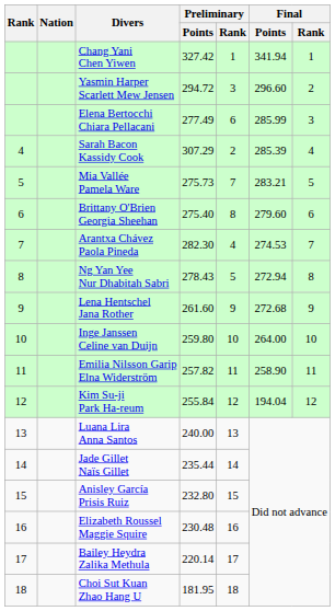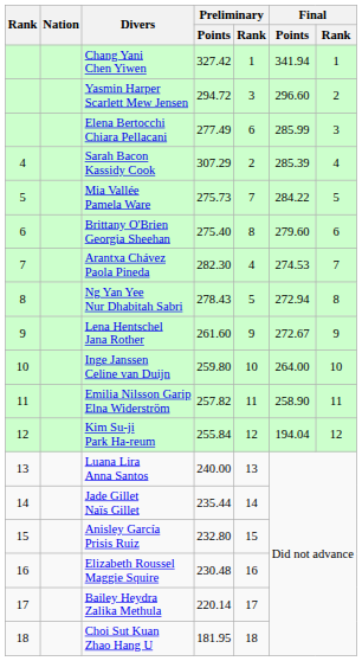 <table class="wikitable sortable" style="text-align:center">
 <tr>
 <th rowspan=2>Rank</th>
 <th rowspan=2>Nation</th>
 <th rowspan=2>Divers</th>
 <th colspan=2>Preliminary</th>
 <th colspan=2>Final</th>
 </tr>
 <tr>
 <th>Points</th>
 <th>Rank</th>
 <th>Points</th>
 <th>Rank</th>
 </tr>
 <tr bgcolor=ccffcc>
 <td></td>
 <td align=left></td>
 <td align=left><a href='#'>Chang Yani</a><br><a href='#'>Chen Yiwen</a></td>
 <td>327.42</td>
 <td>1</td>
 <td>341.94</td>
 <td>1</td>
 </tr>
 <tr bgcolor=ccffcc>
 <td></td>
 <td align=left></td>
 <td align=left><a href='#'>Yasmin Harper</a><br><a href='#'>Scarlett Mew Jensen</a></td>
 <td>294.72</td>
 <td>3</td>
 <td>296.60</td>
 <td>2</td>
 </tr>
 <tr bgcolor=ccffcc>
 <td></td>
 <td align=left></td>
 <td align=left><a href='#'>Elena Bertocchi</a><br><a href='#'>Chiara Pellacani</a></td>
 <td>277.49</td>
 <td>6</td>
 <td>285.99</td>
 <td>3</td>
 </tr>
 <tr bgcolor=ccffcc>
 <td>4</td>
 <td align=left></td>
 <td align=left><a href='#'>Sarah Bacon</a><br><a href='#'>Kassidy Cook</a></td>
 <td>307.29</td>
 <td>2</td>
 <td>285.39</td>
 <td>4</td>
 </tr>
 <tr bgcolor=ccffcc>
 <td>5</td>
 <td align=left></td>
 <td align=left><a href='#'>Mia Vallée</a><br><a href='#'>Pamela Ware</a></td>
 <td>275.73</td>
 <td>7</td>
-<td>283.21</td>
+<td>284.22</td>
 <td>5</td>
 </tr>
 <tr bgcolor=ccffcc>
 <td>6</td>
 <td align=left></td>
 <td align=left><a href='#'>Brittany O'Brien</a><br><a href='#'>Georgia Sheehan</a></td>
 <td>275.40</td>
 <td>8</td>
 <td>279.60</td>
 <td>6</td>
 </tr>
 <tr bgcolor=ccffcc>
 <td>7</td>
 <td align=left></td>
 <td align=left><a href='#'>Arantxa Chávez</a><br><a href='#'>Paola Pineda</a></td>
 <td>282.30</td>
 <td>4</td>
 <td>274.53</td>
 <td>7</td>
 </tr>
 <tr bgcolor=ccffcc>
 <td>8</td>
 <td align=left></td>
 <td align=left><a href='#'>Ng Yan Yee</a><br><a href='#'>Nur Dhabitah Sabri</a></td>
 <td>278.43</td>
 <td>5</td>
 <td>272.94</td>
 <td>8</td>
 </tr>
 <tr bgcolor=ccffcc>
 <td>9</td>
 <td align=left></td>
 <td align=left><a href='#'>Lena Hentschel</a><br><a href='#'>Jana Rother</a></td>
 <td>261.60</td>
 <td>9</td>
-<td>272.68</td>
+<td>272.67</td>
 <td>9</td>
 </tr>
 <tr bgcolor=ccffcc>
 <td>10</td>
 <td align=left></td>
 <td align=left><a href='#'>Inge Janssen</a><br><a href='#'>Celine van Duijn</a></td>
 <td>259.80</td>
 <td>10</td>
 <td>264.00</td>
 <td>10</td>
 </tr>
 <tr bgcolor=ccffcc>
 <td>11</td>
 <td align=left></td>
 <td align=left><a href='#'>Emilia Nilsson Garip</a><br><a href='#'>Elna Widerström</a></td>
 <td>257.82</td>
 <td>11</td>
 <td>258.90</td>
 <td>11</td>
 </tr>
 <tr bgcolor=ccffcc>
 <td>12</td>
 <td align=left></td>
 <td align=left><a href='#'>Kim Su-ji</a><br><a href='#'>Park Ha-reum</a></td>
 <td>255.84</td>
 <td>12</td>
 <td>194.04</td>
 <td>12</td>
 </tr>
 <tr>
 <td>13</td>
 <td align=left></td>
 <td align=left><a href='#'>Luana Lira</a><br><a href='#'>Anna Santos</a></td>
 <td>240.00</td>
 <td>13</td>
 <td rowspan=6 colspan=2>Did not advance</td>
 </tr>
 <tr>
 <td>14</td>
 <td align=left></td>
 <td align=left><a href='#'>Jade Gillet</a><br><a href='#'>Naïs Gillet</a></td>
 <td>235.44</td>
 <td>14</td>
 </tr>
 <tr>
 <td>15</td>
 <td align=left></td>
 <td align=left><a href='#'>Anisley García</a><br><a href='#'>Prisis Ruiz</a></td>
 <td>232.80</td>
 <td>15</td>
 </tr>
 <tr>
 <td>16</td>
 <td align=left></td>
 <td align=left><a href='#'>Elizabeth Roussel</a><br><a href='#'>Maggie Squire</a></td>
 <td>230.48</td>
 <td>16</td>
 </tr>
 <tr>
 <td>17</td>
 <td align=left></td>
 <td align=left><a href='#'>Bailey Heydra</a><br><a href='#'>Zalika Methula</a></td>
 <td>220.14</td>
 <td>17</td>
 </tr>
 <tr>
 <td>18</td>
 <td align=left></td>
 <td align=left><a href='#'>Choi Sut Kuan</a><br><a href='#'>Zhao Hang U</a></td>
 <td>181.95</td>
 <td>18</td>
 </tr>
 </table>
